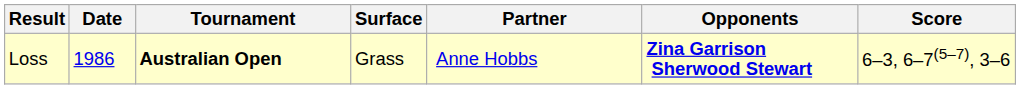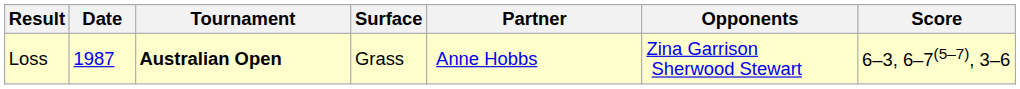 <table class="sortable wikitable">
 <tr>
 <th style="width:40px">Result</th>
 <th style="width:50px">Date</th>
 <th style="width:180px">Tournament</th>
 <th style="width:50px">Surface</th>
 <th style="width:180px">Partner</th>
 <th style="width:180px">Opponents</th>
 <th style="width:130px" class="unsortable">Score</th>
 </tr>
 <tr style="background:#ffc;">
 <td>Loss</td>
-<td><a href='#'>1986</a></td>
+<td><a href='#'>1987</a></td>
 <td><strong>Australian Open</strong></td>
 <td>Grass</td>
 <td> <a href='#'>Anne Hobbs</a></td>
-<td><strong> <a href='#'>Zina Garrison</a><br> <a href='#'>Sherwood Stewart</a></strong></td>
+<td> <a href='#'>Zina Garrison</a><br> <a href='#'>Sherwood Stewart</a></td>
 <td>6–3, 6–7<sup>(5–7)</sup>, 3–6</td>
 </tr>
 </table>
